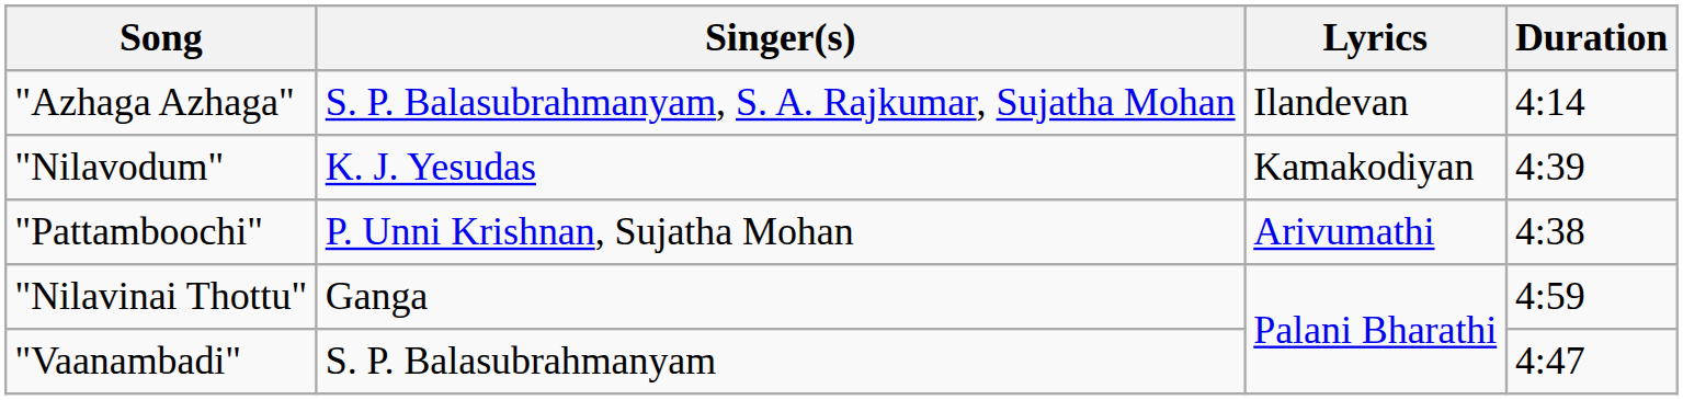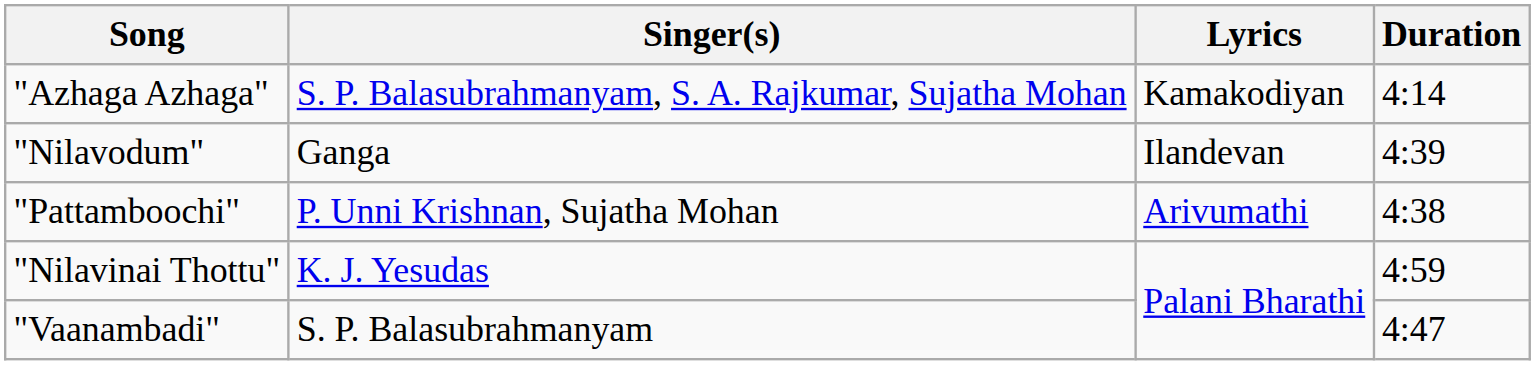 <table class="wikitable" style="font-size:95%;">
 <tr>
 <th>Song</th>
 <th>Singer(s)</th>
 <th>Lyrics</th>
 <th>Duration</th>
 </tr>
 <tr>
 <td>"Azhaga Azhaga"</td>
 <td><a href='#'>S. P. Balasubrahmanyam</a>, <a href='#'>S. A. Rajkumar</a>, <a href='#'>Sujatha Mohan</a></td>
-<td>Ilandevan</td>
+<td>Kamakodiyan</td>
 <td>4:14</td>
 </tr>
 <tr>
 <td>"Nilavodum"</td>
-<td><a href='#'>K. J. Yesudas</a></td>
-<td>Kamakodiyan</td>
+<td>Ganga</td>
+<td>Ilandevan</td>
 <td>4:39</td>
 </tr>
 <tr>
 <td>"Pattamboochi"</td>
 <td><a href='#'>P. Unni Krishnan</a>, Sujatha Mohan</td>
 <td><a href='#'>Arivumathi</a></td>
 <td>4:38</td>
 </tr>
 <tr>
 <td>"Nilavinai Thottu"</td>
-<td>Ganga</td>
+<td><a href='#'>K. J. Yesudas</a></td>
 <td rowspan=2><a href='#'>Palani Bharathi</a></td>
 <td>4:59</td>
 </tr>
 <tr>
 <td>"Vaanambadi"</td>
 <td>S. P. Balasubrahmanyam</td>
 <td>4:47</td>
 </tr>
 </table>
